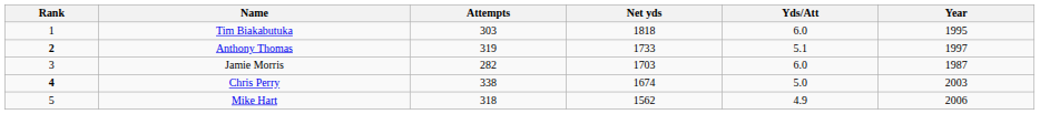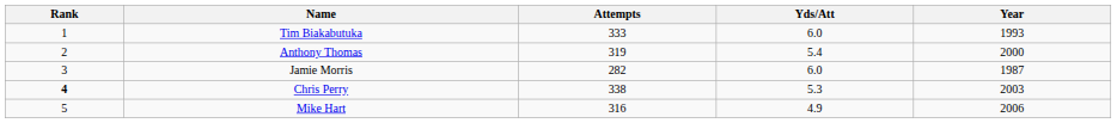 <table class="wikitable sortable">
 <tr>
 <th width="3%">Rank</th>
 <th width="10%">Name</th>
 <th width="5%">Attempts</th>
-<th width="5%">Net yds</th>
 <th width="5%">Yds/Att</th>
 <th width="5%">Year</th>
 </tr>
 <tr align="center">
 <td>1</td>
 <td><a href='#'>Tim Biakabutuka</a></td>
-<td>303</td>
-<td>1818</td>
+<td>333</td>
 <td>6.0</td>
-<td>1995</td>
+<td>1993</td>
 </tr>
 <tr align="center">
-<td><strong>2</strong></td>
+<td>2</td>
 <td><a href='#'>Anthony Thomas</a></td>
 <td>319</td>
-<td>1733</td>
-<td>5.1</td>
-<td>1997</td>
+<td>5.4</td>
+<td>2000</td>
 </tr>
 <tr align="center">
 <td>3</td>
 <td>Jamie Morris</td>
 <td>282</td>
-<td>1703</td>
 <td>6.0</td>
 <td>1987</td>
 </tr>
 <tr align="center">
 <td><strong>4</strong></td>
 <td><a href='#'>Chris Perry</a></td>
 <td>338</td>
-<td>1674</td>
-<td>5.0</td>
+<td>5.3</td>
 <td>2003</td>
 </tr>
 <tr align="center">
 <td>5</td>
 <td><a href='#'>Mike Hart</a></td>
-<td>318</td>
-<td>1562</td>
+<td>316</td>
 <td>4.9</td>
 <td>2006</td>
 </tr>
 </table>
